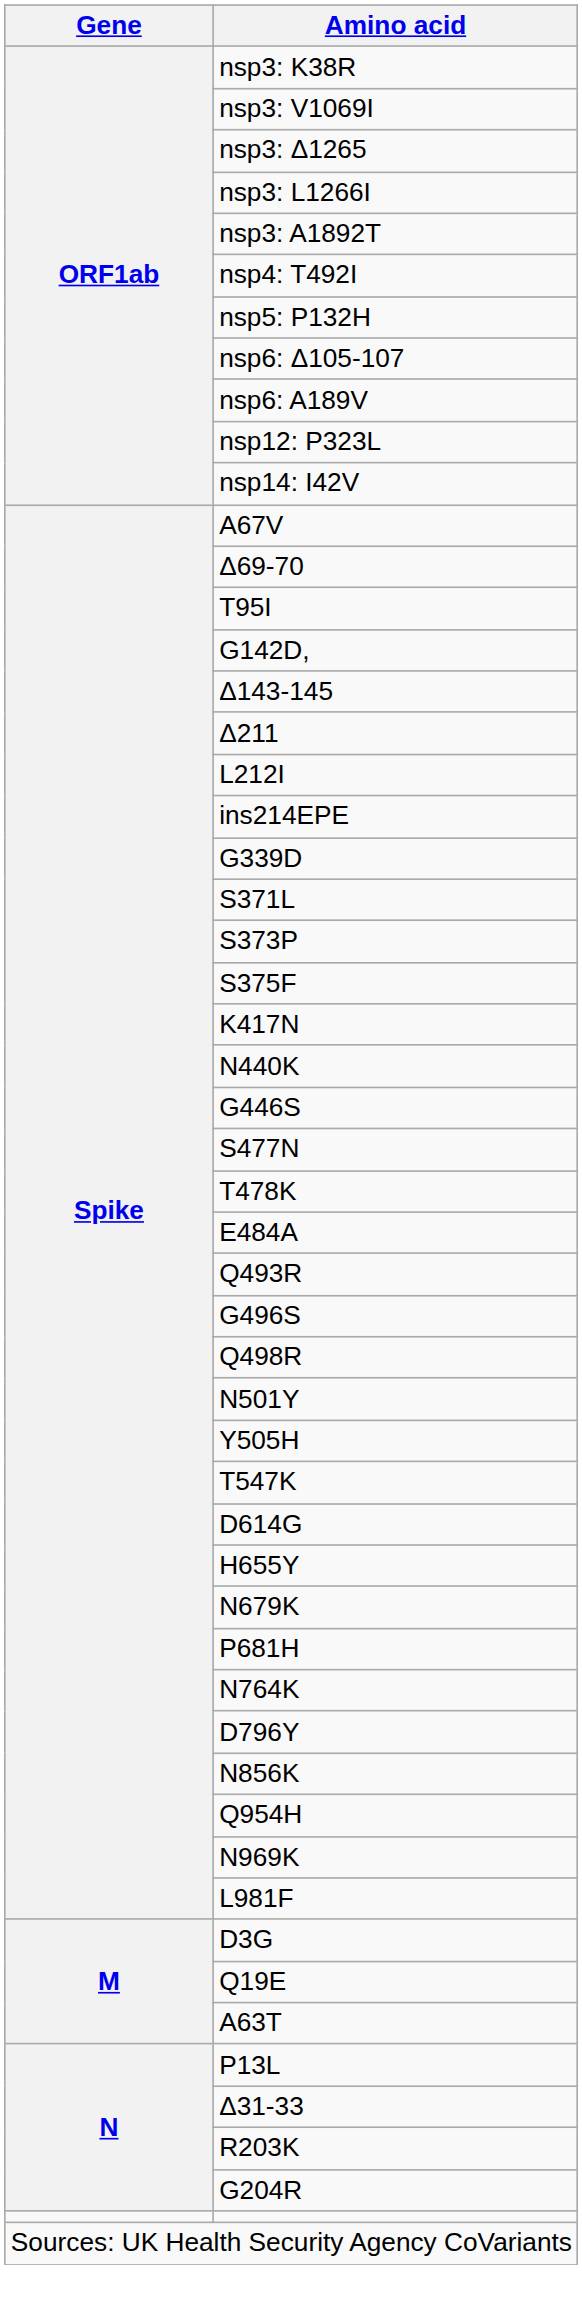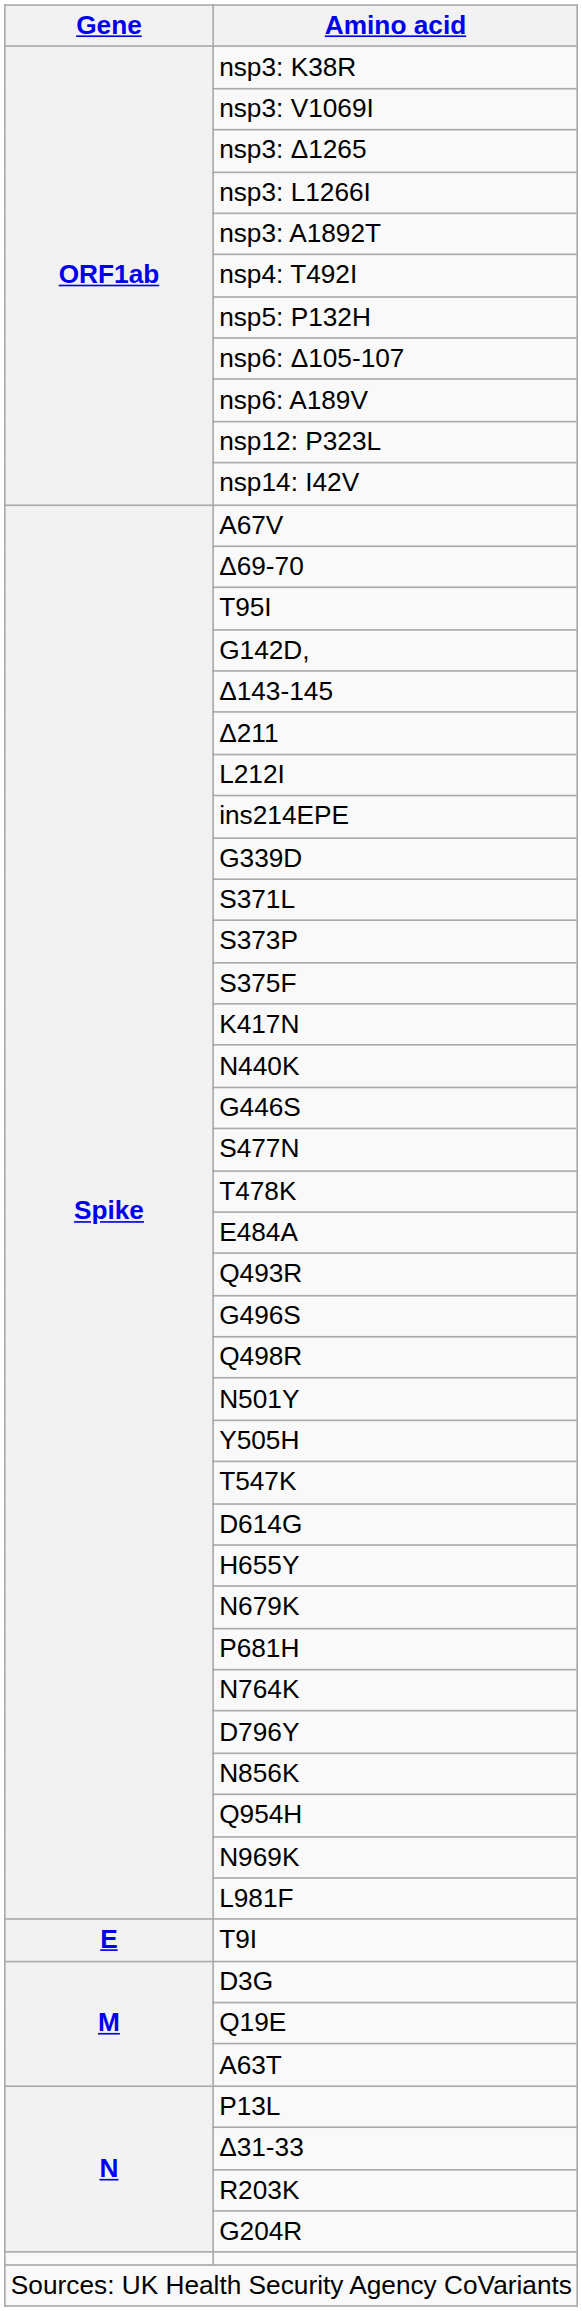 <table class="wikitable mw-collapsible autocollapse" style="text-align: left; padding-right:1em;margin-right:1em" align="left">
 <tr>
 <th><a href='#'>Gene</a></th>
 <th><a href='#'>Amino acid</a></th>
 </tr>
 <tr>
 <th rowspan="11"><a href='#'>ORF1ab</a></th>
 <td>nsp3: K38R</td>
 </tr>
 <tr>
 <td>nsp3: V1069I</td>
 </tr>
 <tr>
 <td>nsp3: Δ1265</td>
 </tr>
 <tr>
 <td>nsp3: L1266I</td>
 </tr>
 <tr>
 <td>nsp3: A1892T</td>
 </tr>
 <tr>
 <td>nsp4: T492I</td>
 </tr>
 <tr>
 <td>nsp5: P132H</td>
 </tr>
 <tr>
 <td>nsp6: Δ105-107</td>
 </tr>
 <tr>
 <td>nsp6: A189V</td>
 </tr>
 <tr>
 <td>nsp12: P323L</td>
 </tr>
 <tr>
 <td>nsp14: I42V</td>
 </tr>
 <tr>
 <th rowspan="34"><a href='#'>Spike</a></th>
 <td>A67V</td>
 </tr>
 <tr>
 <td>Δ69-70</td>
 </tr>
 <tr>
 <td>T95I</td>
 </tr>
 <tr>
 <td>G142D,</td>
 </tr>
 <tr>
 <td>Δ143-145</td>
 </tr>
 <tr>
 <td>Δ211</td>
 </tr>
 <tr>
 <td>L212I</td>
 </tr>
 <tr>
 <td>ins214EPE</td>
 </tr>
 <tr>
 <td>G339D</td>
 </tr>
 <tr>
 <td>S371L</td>
 </tr>
 <tr>
 <td>S373P</td>
 </tr>
 <tr>
 <td>S375F</td>
 </tr>
 <tr>
 <td>K417N</td>
 </tr>
 <tr>
 <td>N440K</td>
 </tr>
 <tr>
 <td>G446S</td>
 </tr>
 <tr>
 <td>S477N</td>
 </tr>
 <tr>
 <td>T478K</td>
 </tr>
 <tr>
 <td>E484A</td>
 </tr>
 <tr>
 <td>Q493R</td>
 </tr>
 <tr>
 <td>G496S</td>
 </tr>
 <tr>
 <td>Q498R</td>
 </tr>
 <tr>
 <td>N501Y</td>
 </tr>
 <tr>
 <td>Y505H</td>
 </tr>
 <tr>
 <td>T547K</td>
 </tr>
 <tr>
 <td>D614G</td>
 </tr>
 <tr>
 <td>H655Y</td>
 </tr>
 <tr>
 <td>N679K</td>
 </tr>
 <tr>
 <td>P681H</td>
 </tr>
 <tr>
 <td>N764K</td>
 </tr>
 <tr>
 <td>D796Y</td>
 </tr>
 <tr>
 <td>N856K</td>
 </tr>
 <tr>
 <td>Q954H</td>
 </tr>
 <tr>
 <td>N969K</td>
 </tr>
 <tr>
 <td>L981F</td>
 </tr>
 <tr>
+<th rowspan="1"><a href='#'>E</a></th>
+<td>T9I</td>
+</tr>
+<tr>
 <th rowspan="3"><a href='#'>M</a></th>
 <td>D3G</td>
 </tr>
 <tr>
 <td>Q19E</td>
 </tr>
 <tr>
 <td>A63T</td>
 </tr>
 <tr>
 <th rowspan="4"><a href='#'>N</a></th>
 <td>P13L</td>
 </tr>
 <tr>
 <td>Δ31-33</td>
 </tr>
 <tr>
 <td>R203K</td>
 </tr>
 <tr>
 <td>G204R</td>
 </tr>
 <tr>
 <td></td>
 </tr>
 <tr style="text-align:left;" class="sortbottom">
 <td colspan="2">Sources: UK Health Security Agency CoVariants</td>
 </tr>
 </table>
